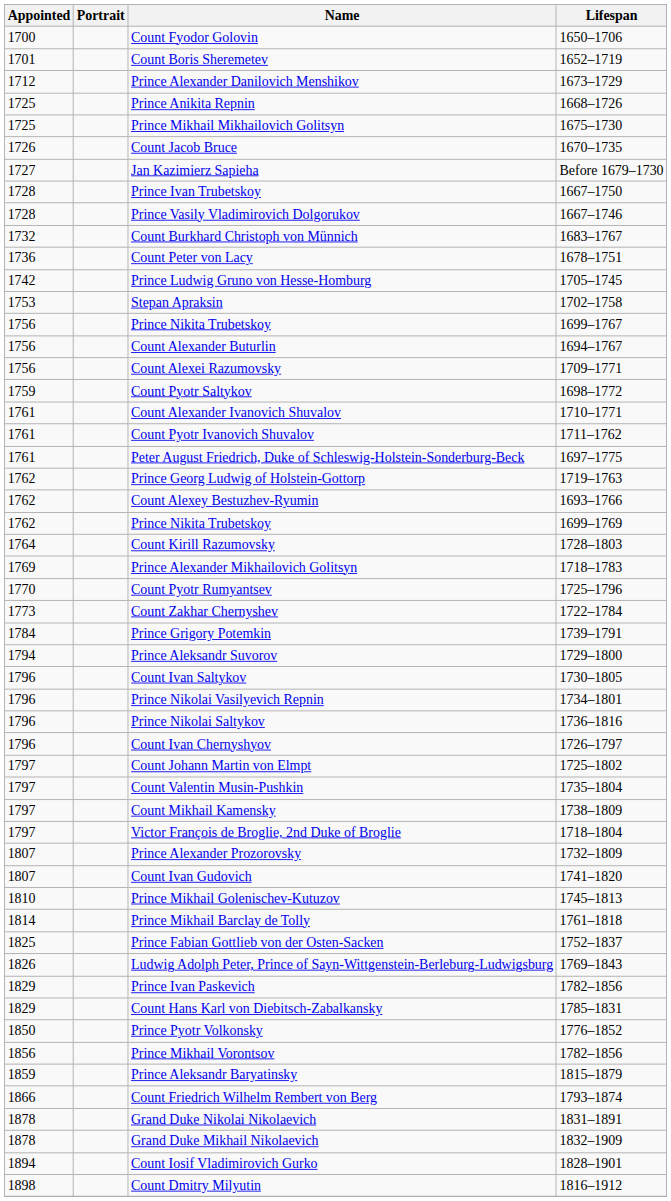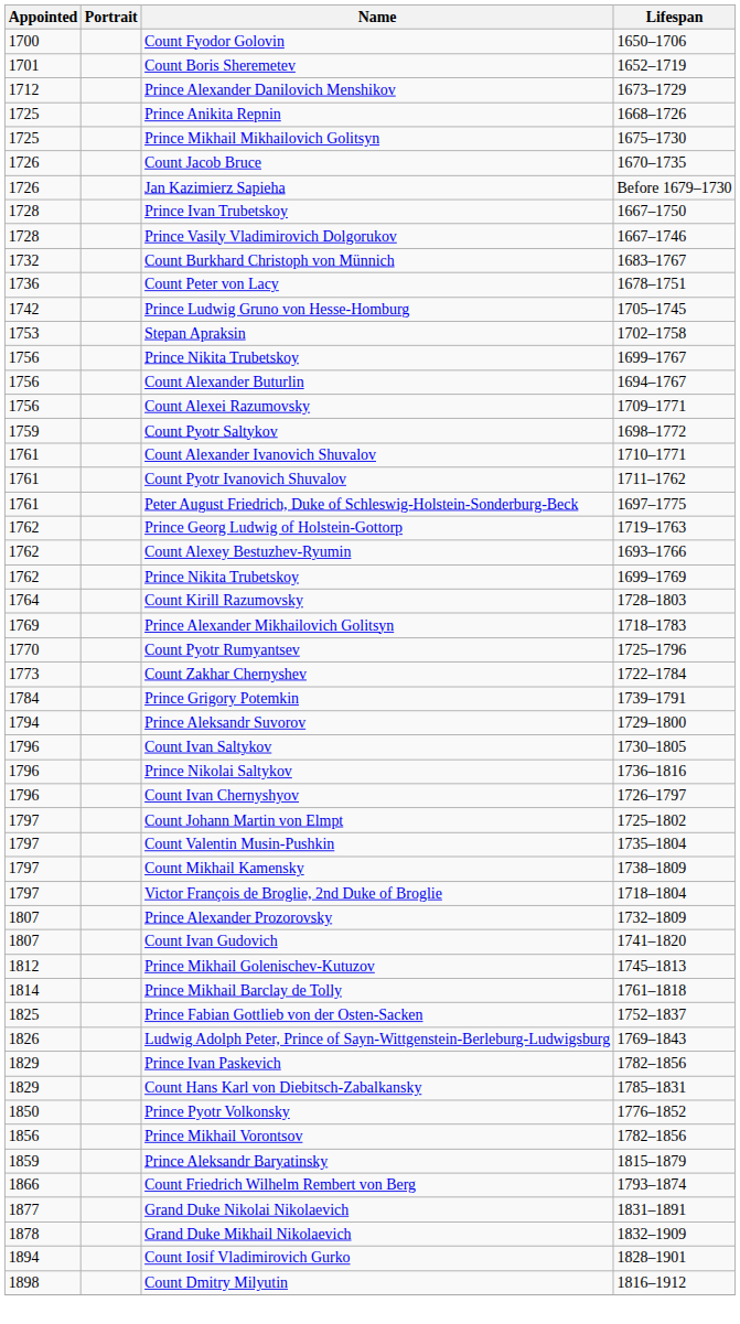 <table class="wikitable sortable">
 <tr>
 <th>Appointed</th>
 <th>Portrait</th>
 <th>Name</th>
 <th>Lifespan</th>
 </tr>
 <tr>
 <td>1700</td>
 <td></td>
 <td><a href='#'>Count Fyodor Golovin</a></td>
 <td>1650–1706</td>
 </tr>
 <tr>
 <td>1701</td>
 <td></td>
 <td><a href='#'>Count Boris Sheremetev</a></td>
 <td>1652–1719</td>
 </tr>
 <tr>
 <td>1712</td>
 <td></td>
 <td><a href='#'>Prince Alexander Danilovich Menshikov</a></td>
 <td>1673–1729</td>
 </tr>
 <tr>
 <td>1725</td>
 <td></td>
 <td><a href='#'>Prince Anikita Repnin</a></td>
 <td>1668–1726</td>
 </tr>
 <tr>
 <td>1725</td>
 <td></td>
 <td><a href='#'>Prince Mikhail Mikhailovich Golitsyn</a></td>
 <td>1675–1730</td>
 </tr>
 <tr>
 <td>1726</td>
 <td></td>
 <td><a href='#'>Count Jacob Bruce</a></td>
 <td>1670–1735</td>
 </tr>
 <tr>
-<td>1727</td>
+<td>1726</td>
 <td></td>
 <td><a href='#'>Jan Kazimierz Sapieha</a></td>
 <td>Before 1679–1730</td>
 </tr>
 <tr>
 <td>1728</td>
 <td></td>
 <td><a href='#'>Prince Ivan Trubetskoy</a></td>
 <td>1667–1750</td>
 </tr>
 <tr>
 <td>1728</td>
 <td></td>
 <td><a href='#'>Prince Vasily Vladimirovich Dolgorukov</a></td>
 <td>1667–1746</td>
 </tr>
 <tr>
 <td>1732</td>
 <td></td>
 <td><a href='#'>Count Burkhard Christoph von Münnich</a></td>
 <td>1683–1767</td>
 </tr>
 <tr>
 <td>1736</td>
 <td></td>
 <td><a href='#'>Count Peter von Lacy</a></td>
 <td>1678–1751</td>
 </tr>
 <tr>
 <td>1742</td>
 <td></td>
 <td><a href='#'>Prince Ludwig Gruno von Hesse-Homburg</a></td>
 <td>1705–1745</td>
 </tr>
 <tr>
 <td>1753</td>
 <td></td>
 <td><a href='#'>Stepan Apraksin</a></td>
 <td>1702–1758</td>
 </tr>
 <tr>
 <td>1756</td>
 <td></td>
 <td><a href='#'>Prince Nikita Trubetskoy</a></td>
 <td>1699–1767</td>
 </tr>
 <tr>
 <td>1756</td>
 <td></td>
 <td><a href='#'>Count Alexander Buturlin</a></td>
 <td>1694–1767</td>
 </tr>
 <tr>
 <td>1756</td>
 <td></td>
 <td><a href='#'>Count Alexei Razumovsky</a></td>
 <td>1709–1771</td>
 </tr>
 <tr>
 <td>1759</td>
 <td></td>
 <td><a href='#'>Count Pyotr Saltykov</a></td>
 <td>1698–1772</td>
 </tr>
 <tr>
 <td>1761</td>
 <td></td>
 <td><a href='#'>Count Alexander Ivanovich Shuvalov</a></td>
 <td>1710–1771</td>
 </tr>
 <tr>
 <td>1761</td>
 <td></td>
 <td><a href='#'>Count Pyotr Ivanovich Shuvalov</a></td>
 <td>1711–1762</td>
 </tr>
 <tr>
 <td>1761</td>
 <td></td>
 <td><a href='#'>Peter August Friedrich, Duke of Schleswig-Holstein-Sonderburg-Beck</a></td>
 <td>1697–1775</td>
 </tr>
 <tr>
 <td>1762</td>
 <td></td>
 <td><a href='#'>Prince Georg Ludwig of Holstein-Gottorp</a></td>
 <td>1719–1763</td>
 </tr>
 <tr>
 <td>1762</td>
 <td></td>
 <td><a href='#'>Count Alexey Bestuzhev-Ryumin</a></td>
 <td>1693–1766</td>
 </tr>
 <tr>
 <td>1762</td>
 <td></td>
 <td><a href='#'>Prince Nikita Trubetskoy</a></td>
 <td>1699–1769</td>
 </tr>
 <tr>
 <td>1764</td>
 <td></td>
 <td><a href='#'>Count Kirill Razumovsky</a></td>
 <td>1728–1803</td>
 </tr>
 <tr>
 <td>1769</td>
 <td></td>
 <td><a href='#'>Prince Alexander Mikhailovich Golitsyn</a></td>
 <td>1718–1783</td>
 </tr>
 <tr>
 <td>1770</td>
 <td></td>
 <td><a href='#'>Count Pyotr Rumyantsev</a></td>
 <td>1725–1796</td>
 </tr>
 <tr>
 <td>1773</td>
 <td></td>
 <td><a href='#'>Count Zakhar Chernyshev</a></td>
 <td>1722–1784</td>
 </tr>
 <tr>
 <td>1784</td>
 <td></td>
 <td><a href='#'>Prince Grigory Potemkin</a></td>
 <td>1739–1791</td>
 </tr>
 <tr>
 <td>1794</td>
 <td></td>
 <td><a href='#'>Prince Aleksandr Suvorov</a></td>
 <td>1729–1800</td>
 </tr>
 <tr>
 <td>1796</td>
 <td></td>
 <td><a href='#'>Count Ivan Saltykov</a></td>
 <td>1730–1805</td>
 </tr>
 <tr>
 <td>1796</td>
 <td></td>
-<td><a href='#'>Prince Nikolai Vasilyevich Repnin</a></td>
-<td>1734–1801</td>
-</tr>
-<tr>
-<td>1796</td>
-<td></td>
 <td><a href='#'>Prince Nikolai Saltykov</a></td>
 <td>1736–1816</td>
 </tr>
 <tr>
 <td>1796</td>
 <td></td>
 <td><a href='#'>Count Ivan Chernyshyov</a></td>
 <td>1726–1797</td>
 </tr>
 <tr>
 <td>1797</td>
 <td></td>
 <td><a href='#'>Count Johann Martin von Elmpt</a></td>
 <td>1725–1802</td>
 </tr>
 <tr>
 <td>1797</td>
 <td></td>
 <td><a href='#'>Count Valentin Musin-Pushkin</a></td>
 <td>1735–1804</td>
 </tr>
 <tr>
 <td>1797</td>
 <td></td>
 <td><a href='#'>Count Mikhail Kamensky</a></td>
 <td>1738–1809</td>
 </tr>
 <tr>
 <td>1797</td>
 <td></td>
 <td><a href='#'>Victor François de Broglie, 2nd Duke of Broglie</a></td>
 <td>1718–1804</td>
 </tr>
 <tr>
 <td>1807</td>
 <td></td>
 <td><a href='#'>Prince Alexander Prozorovsky</a></td>
 <td>1732–1809</td>
 </tr>
 <tr>
 <td>1807</td>
 <td></td>
 <td><a href='#'>Count Ivan Gudovich</a></td>
 <td>1741–1820</td>
 </tr>
 <tr>
-<td>1810</td>
+<td>1812</td>
 <td></td>
 <td><a href='#'>Prince Mikhail Golenischev-Kutuzov</a></td>
 <td>1745–1813</td>
 </tr>
 <tr>
 <td>1814</td>
 <td></td>
 <td><a href='#'>Prince Mikhail Barclay de Tolly</a></td>
 <td>1761–1818</td>
 </tr>
 <tr>
 <td>1825</td>
 <td></td>
 <td><a href='#'>Prince Fabian Gottlieb von der Osten-Sacken</a></td>
 <td>1752–1837</td>
 </tr>
 <tr>
 <td>1826</td>
 <td></td>
 <td><a href='#'>Ludwig Adolph Peter, Prince of Sayn-Wittgenstein-Berleburg-Ludwigsburg</a></td>
 <td>1769–1843</td>
 </tr>
 <tr>
 <td>1829</td>
 <td></td>
 <td><a href='#'>Prince Ivan Paskevich</a></td>
 <td>1782–1856</td>
 </tr>
 <tr>
 <td>1829</td>
 <td></td>
 <td><a href='#'>Count Hans Karl von Diebitsch-Zabalkansky</a></td>
 <td>1785–1831</td>
 </tr>
 <tr>
 <td>1850</td>
 <td></td>
 <td><a href='#'>Prince Pyotr Volkonsky</a></td>
 <td>1776–1852</td>
 </tr>
 <tr>
 <td>1856</td>
 <td></td>
 <td><a href='#'>Prince Mikhail Vorontsov</a></td>
 <td>1782–1856</td>
 </tr>
 <tr>
 <td>1859</td>
 <td></td>
 <td><a href='#'>Prince Aleksandr Baryatinsky</a></td>
 <td>1815–1879</td>
 </tr>
 <tr>
 <td>1866</td>
 <td></td>
 <td><a href='#'>Count Friedrich Wilhelm Rembert von Berg</a></td>
 <td>1793–1874</td>
 </tr>
 <tr>
-<td>1878</td>
+<td>1877</td>
 <td></td>
 <td><a href='#'>Grand Duke Nikolai Nikolaevich</a></td>
 <td>1831–1891</td>
 </tr>
 <tr>
 <td>1878</td>
 <td></td>
 <td><a href='#'>Grand Duke Mikhail Nikolaevich</a></td>
 <td>1832–1909</td>
 </tr>
 <tr>
 <td>1894</td>
 <td></td>
 <td><a href='#'>Count Iosif Vladimirovich Gurko</a></td>
 <td>1828–1901</td>
 </tr>
 <tr>
 <td>1898</td>
 <td></td>
 <td><a href='#'>Count Dmitry Milyutin</a></td>
 <td>1816–1912</td>
 </tr>
 <tr>
 </tr>
 </table>
